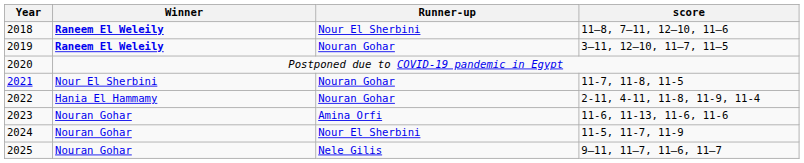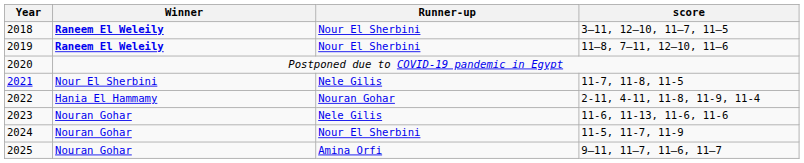 <table class="wikitable" style="font-size: 95%;">
 <tr>
 <th width=50>Year</th>
 <th width=300>Winner</th>
 <th width=300>Runner-up</th>
 <th width=250>score</th>
 </tr>
 <tr>
 <td>2018</td>
 <td> <strong><a href='#'>Raneem El Weleily</a></strong></td>
 <td> <a href='#'>Nour El Sherbini</a></td>
-<td>11–8, 7–11, 12–10, 11–6</td>
+<td>3–11, 12–10, 11–7, 11–5</td>
 </tr>
 <tr>
 <td>2019</td>
 <td> <strong><a href='#'>Raneem El Weleily</a></strong></td>
-<td> <a href='#'>Nouran Gohar</a></td>
-<td>3–11, 12–10, 11–7, 11–5</td>
+<td> <a href='#'>Nour El Sherbini</a></td>
+<td>11–8, 7–11, 12–10, 11–6</td>
 </tr>
 <tr>
 <td>2020</td>
 <td rowspan=1 colspan=3 align="center"><em>Postponed due to <a href='#'>COVID-19 pandemic in Egypt</a></em></td>
 </tr>
 <tr>
 <td><a href='#'>2021</a></td>
 <td> <a href='#'>Nour El Sherbini</a></td>
-<td> <a href='#'>Nouran Gohar</a></td>
+<td> <a href='#'>Nele Gilis</a></td>
 <td>11-7, 11-8, 11-5</td>
 </tr>
 <tr>
 <td>2022</td>
 <td> <a href='#'>Hania El Hammamy</a></td>
 <td> <a href='#'>Nouran Gohar</a></td>
 <td>2-11, 4-11, 11-8, 11-9, 11-4</td>
 </tr>
 <tr>
 <td>2023</td>
 <td> <a href='#'>Nouran Gohar</a></td>
-<td> <a href='#'>Amina Orfi</a></td>
+<td> <a href='#'>Nele Gilis</a></td>
 <td>11-6, 11-13, 11-6, 11-6</td>
 </tr>
 <tr>
 <td>2024</td>
 <td> <a href='#'>Nouran Gohar</a></td>
 <td> <a href='#'>Nour El Sherbini</a></td>
 <td>11-5, 11-7, 11-9</td>
 </tr>
 <tr>
 <td>2025</td>
 <td> <a href='#'>Nouran Gohar</a></td>
-<td> <a href='#'>Nele Gilis</a></td>
+<td> <a href='#'>Amina Orfi</a></td>
 <td>9–11, 11–7, 11–6, 11–7</td>
 </tr>
 </table>
